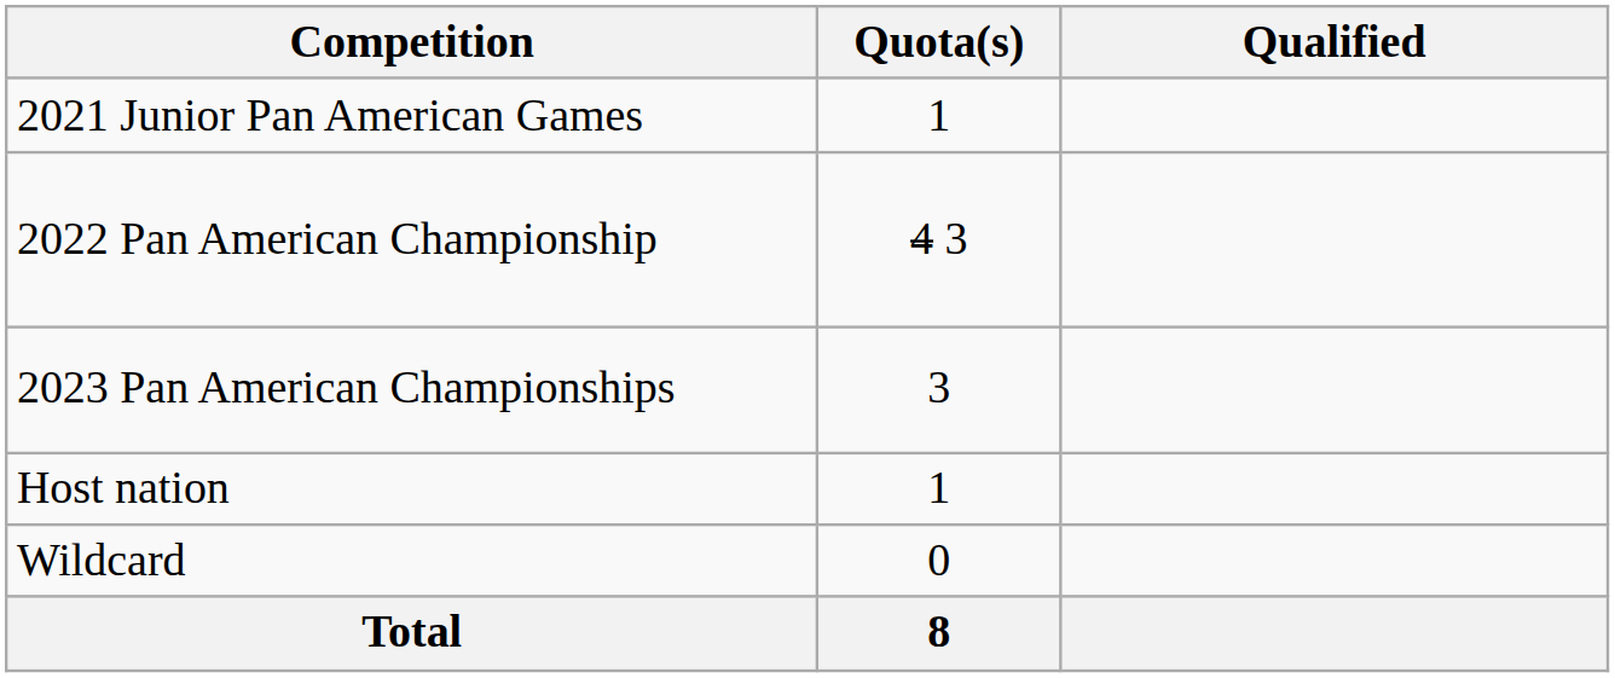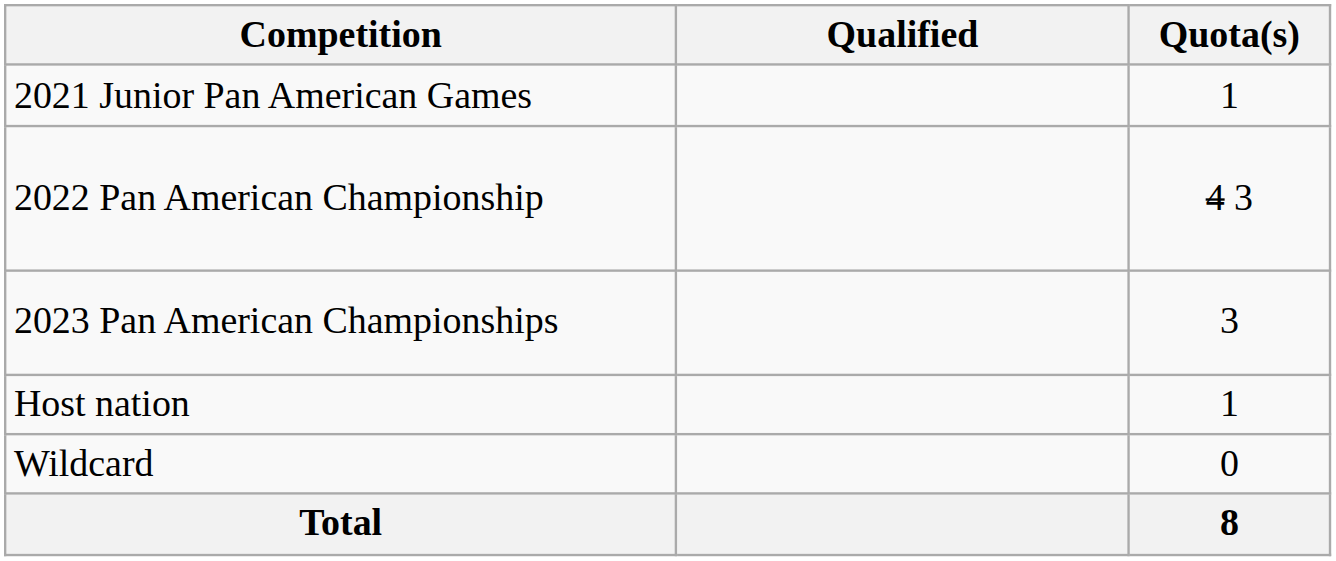 <table class = "wikitable" width=560>
 <tr>
 <th width=300>Competition</th>
+<th width=200>Qualified</th>
 <th width=80>Quota(s)</th>
-<th width=200>Qualified</th>
 </tr>
 <tr>
 <td>2021 Junior Pan American Games</td>
+<td></td>
 <td align="center">1</td>
-<td></td>
 </tr>
 <tr>
 <td>2022 Pan American Championship</td>
+<td><br><br><br><s></s></td>
 <td align="center"><s>4</s> 3</td>
-<td><br><br><br><s></s></td>
 </tr>
 <tr>
 <td>2023 Pan American Championships</td>
+<td><br><br></td>
 <td align="center">3</td>
-<td><br><br></td>
 </tr>
 <tr>
 <td>Host nation</td>
+<td></td>
 <td align="center">1</td>
-<td></td>
 </tr>
 <tr>
 <td>Wildcard</td>
+<td></td>
 <td align="center">0</td>
-<td></td>
 </tr>
 <tr>
 <th>Total</th>
+<th></th>
 <th>8</th>
-<th></th>
 </tr>
 </table>
